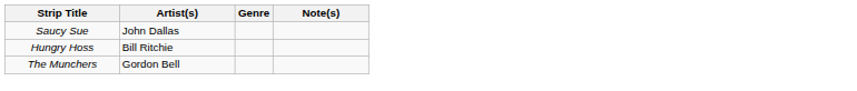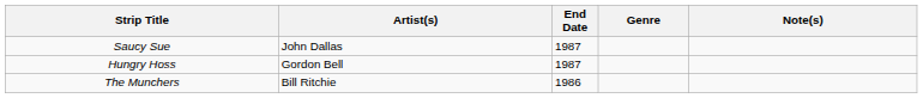 <table class="wikitable sortable">
 <tr>
 <th width=30%>Strip Title</th>
 <th width=30%>Artist(s)</th>
+<th width=5%>End Date</th>
 <th width=10%>Genre</th>
 <th width=25%>Note(s)</th>
 </tr>
 <tr>
 <td align=center><em>Saucy Sue</em></td>
 <td>John Dallas</td>
+<td>1987</td>
 <td></td>
 <td></td>
 </tr>
 <tr>
 <td align=center><em>Hungry Hoss</em></td>
-<td>Bill Ritchie</td>
+<td>Gordon Bell</td>
+<td>1987</td>
 <td></td>
 <td></td>
 </tr>
 <tr>
 <td align=center><em>The Munchers</em></td>
-<td>Gordon Bell</td>
+<td>Bill Ritchie</td>
+<td>1986</td>
 <td></td>
 <td></td>
 </tr>
 </table>
